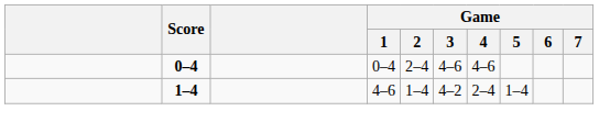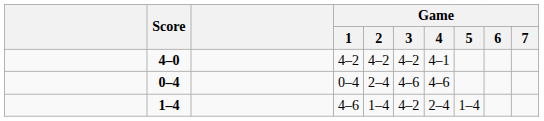 <table class="wikitable" style="text-align: center;">
 <tr>
 <th rowspan=2 align="right" width="270"></th>
 <th rowspan=2 width="45">Score</th>
 <th rowspan=2 align="left" width="270"></th>
 <th colspan=7>Game</th>
 </tr>
 <tr>
 <th width="35">1</th>
 <th width="35">2</th>
 <th width="35">3</th>
 <th width="35">4</th>
 <th width="35">5</th>
 <th width="35">6</th>
 <th width="35">7</th>
+</tr>
+<tr>
+<td align=left><strong></strong></td>
+<td align=center><strong>4–0</strong></td>
+<td align=left></td>
+<td>4–2</td>
+<td>4–2</td>
+<td>4–2</td>
+<td>4–1</td>
+<td></td>
+<td></td>
+<td></td>
 </tr>
 <tr>
 <td align=left></td>
 <td align=center><strong>0–4</strong></td>
 <td align=left><strong></strong></td>
 <td>0–4</td>
 <td>2–4</td>
 <td>4–6</td>
 <td>4–6</td>
 <td></td>
 <td></td>
 <td></td>
 </tr>
 <tr>
 <td align=left></td>
 <td align=center><strong>1–4</strong></td>
 <td align=left><strong></strong></td>
 <td>4–6</td>
 <td>1–4</td>
 <td>4–2</td>
 <td>2–4</td>
 <td>1–4</td>
 <td></td>
 <td></td>
 </tr>
 </table>
